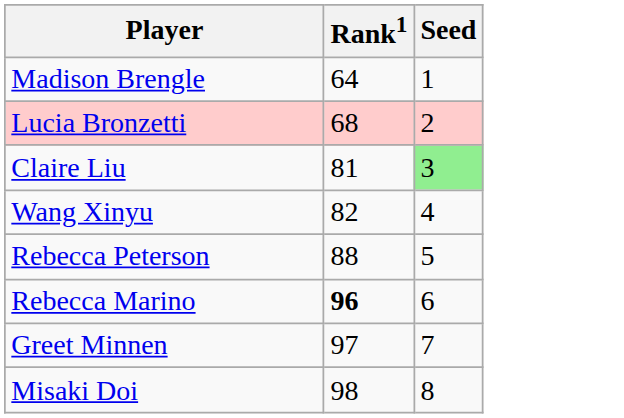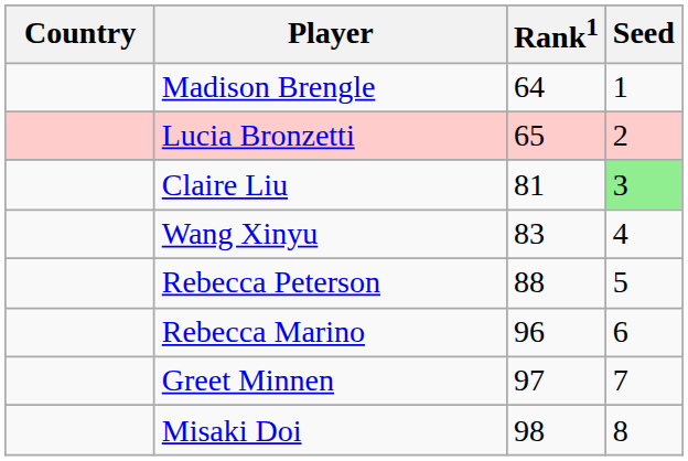 <table class="sortable wikitable">
 <tr>
+<th width="70">Country</th>
 <th width="175">Player</th>
 <th>Rank<sup>1</sup></th>
 <th>Seed</th>
 </tr>
 <tr>
+<td></td>
 <td><a href='#'>Madison Brengle</a></td>
 <td>64</td>
 <td>1</td>
 </tr>
 <tr bgcolor=#fcc>
+<td></td>
 <td><a href='#'>Lucia Bronzetti</a></td>
-<td>68</td>
+<td>65</td>
 <td>2</td>
 </tr>
 <tr>
+<td></td>
 <td><a href='#'>Claire Liu</a></td>
 <td>81</td>
 <td style="background: lightgreen;">3</td>
 </tr>
 <tr>
+<td></td>
 <td><a href='#'>Wang Xinyu</a></td>
-<td>82</td>
+<td>83</td>
 <td>4</td>
 </tr>
 <tr>
+<td></td>
 <td><a href='#'>Rebecca Peterson</a></td>
 <td>88</td>
 <td>5</td>
 </tr>
 <tr>
+<td></td>
 <td><a href='#'>Rebecca Marino</a></td>
-<td><strong>96</strong></td>
+<td>96</td>
 <td>6</td>
 </tr>
 <tr>
+<td></td>
 <td><a href='#'>Greet Minnen</a></td>
 <td>97</td>
 <td>7</td>
 </tr>
 <tr>
+<td></td>
 <td><a href='#'>Misaki Doi</a></td>
 <td>98</td>
 <td>8</td>
 </tr>
 </table>
